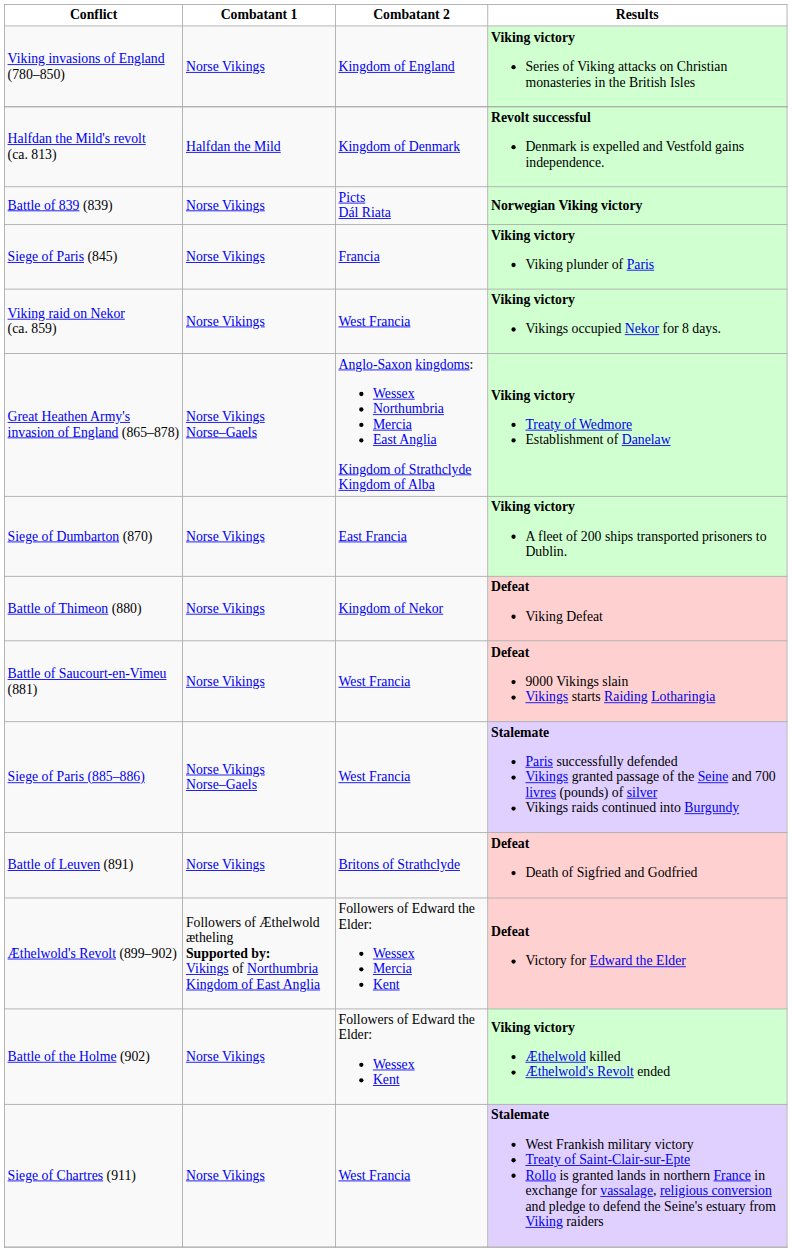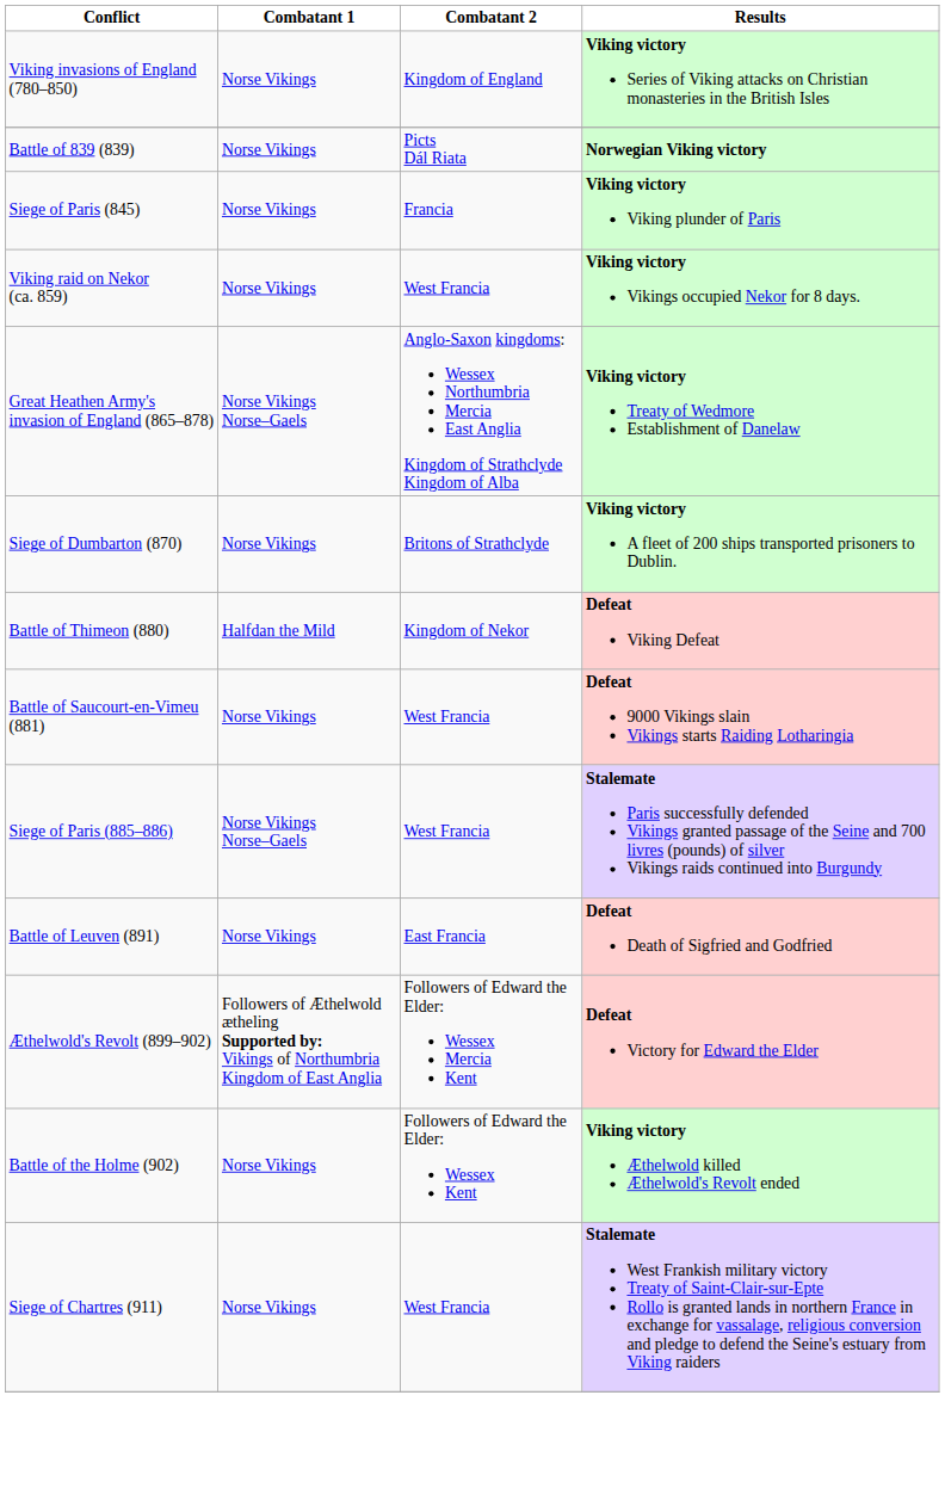 <table class="wikitable">
 <tr>
 <th style="background:white" rowspan="1" width=200px><span>Conflict</span></th>
 <th style="background:white" rowspan="1" width=170px><span>Combatant 1</span></th>
 <th style="background:white" rowspan="1" width=170px><span>Combatant 2</span></th>
 <th style="background:white" rowspan="1" width=340px><span>Results</span></th>
 </tr>
 <tr>
 <td><a href='#'>Viking invasions of England</a> (780–850)</td>
 <td><a href='#'>Norse Vikings</a><br></td>
 <td> <a href='#'>Kingdom of England</a></td>
 <td style="background:#D0FFD0"><strong>Viking victory</strong><br><ul><li>Series of Viking attacks on Christian monasteries in the British Isles</li></ul></td>
 </tr>
 <tr>
-</tr>
-<tr>
-<td><a href='#'>Halfdan the Mild's revolt</a><br>(ca. 813)</td>
-<td><a href='#'>Halfdan the Mild</a></td>
-<td><a href='#'>Kingdom of Denmark</a></td>
-<td style="background:#D0FFD0"><strong>Revolt successful</strong><br><ul><li>Denmark is expelled and Vestfold gains independence.</li></ul></td>
 </tr>
 <tr>
 <td><a href='#'>Battle of 839</a> (839)</td>
 <td><a href='#'>Norse Vikings</a></td>
 <td><a href='#'>Picts</a> <br> <a href='#'>Dál Riata</a></td>
 <td style="background:#D0FFD0"><strong>Norwegian Viking victory</strong></td>
 </tr>
 <tr>
 <td><a href='#'>Siege of Paris</a> (845)</td>
 <td><a href='#'>Norse Vikings</a></td>
 <td><a href='#'>Francia</a></td>
 <td style="background:#D0FFD0"><strong>Viking victory</strong><br><ul><li>Viking plunder of <a href='#'>Paris</a></li></ul></td>
 </tr>
 <tr>
 <td><a href='#'>Viking raid on Nekor</a><br>(ca. 859)</td>
 <td><a href='#'>Norse Vikings</a></td>
 <td><a href='#'>West Francia</a></td>
 <td style="background:#D0FFD0"><strong>Viking victory</strong><br><ul><li>Vikings occupied <a href='#'>Nekor</a> for 8 days.</li></ul></td>
 </tr>
 <tr>
 <td><a href='#'>Great Heathen Army's invasion of England</a> (865–878)</td>
 <td><a href='#'>Norse Vikings</a> <br> <a href='#'>Norse–Gaels</a></td>
 <td><a href='#'>Anglo-Saxon</a> <a href='#'>kingdoms</a>:<br><ul><li><a href='#'>Wessex</a></li><li><a href='#'>Northumbria</a></li><li><a href='#'>Mercia</a></li><li><a href='#'>East Anglia</a></li></ul><a href='#'>Kingdom of Strathclyde</a><br><a href='#'>Kingdom of Alba</a></td>
 <td style="background:#D0FFD0"><strong>Viking victory</strong><br><ul><li><a href='#'>Treaty of Wedmore</a></li><li>Establishment of <a href='#'>Danelaw</a></li></ul></td>
 </tr>
 <tr>
 <td><a href='#'>Siege of Dumbarton</a> (870)</td>
 <td><a href='#'>Norse Vikings</a></td>
-<td><a href='#'>East Francia</a></td>
+<td><a href='#'>Britons of Strathclyde</a></td>
 <td style="background:#D0FFD0"><strong>Viking victory</strong><br><ul><li>A fleet of 200 ships transported prisoners to Dublin.</li></ul></td>
 </tr>
 <tr>
 <td><a href='#'>Battle of Thimeon</a> (880)</td>
-<td><a href='#'>Norse Vikings</a></td>
+<td><a href='#'>Halfdan the Mild</a></td>
 <td><a href='#'>Kingdom of Nekor</a></td>
 <td style="background:#FFD0D0"><strong>Defeat</strong><br><ul><li>Viking Defeat</li></ul></td>
 </tr>
 <tr>
 <td><a href='#'>Battle of Saucourt-en-Vimeu</a> (881)</td>
 <td><a href='#'>Norse Vikings</a></td>
 <td><a href='#'>West Francia</a></td>
 <td style="background:#FFD0D0"><strong>Defeat</strong><br><ul><li>9000 Vikings slain</li><li><a href='#'>Vikings</a> starts <a href='#'>Raiding</a> <a href='#'>Lotharingia</a></li></ul></td>
 </tr>
 <tr>
 <td><a href='#'>Siege of Paris (885–886)</a></td>
 <td><a href='#'>Norse Vikings</a> <br> <a href='#'>Norse–Gaels</a></td>
 <td><a href='#'>West Francia</a></td>
 <td style="background:#E0D0FF"><strong>Stalemate</strong><br><ul><li><a href='#'>Paris</a> successfully defended</li><li><a href='#'>Vikings</a> granted passage of the <a href='#'>Seine</a> and 700 <a href='#'>livres</a> (pounds) of <a href='#'>silver</a></li><li>Vikings raids continued into <a href='#'>Burgundy</a></li></ul></td>
 </tr>
 <tr>
 <td><a href='#'>Battle of Leuven</a> (891)</td>
 <td><a href='#'>Norse Vikings</a></td>
-<td><a href='#'>Britons of Strathclyde</a></td>
+<td><a href='#'>East Francia</a></td>
 <td style="background:#FFD0D0"><strong>Defeat</strong><br><ul><li>Death of Sigfried and Godfried</li></ul></td>
 </tr>
 <tr>
 <td><a href='#'>Æthelwold's Revolt</a> (899–902)</td>
 <td>Followers of Æthelwold ætheling<br><strong>Supported by:</strong><br><a href='#'>Vikings</a> of <a href='#'>Northumbria</a><br><a href='#'>Kingdom of East Anglia</a></td>
 <td>Followers of Edward the Elder:<br><ul><li><a href='#'>Wessex</a></li><li><a href='#'>Mercia</a></li><li><a href='#'>Kent</a></li></ul></td>
 <td style="background:#FFD0D0"><strong>Defeat</strong><br><ul><li>Victory for <a href='#'>Edward the Elder</a></li></ul></td>
 </tr>
 <tr>
 <td><a href='#'>Battle of the Holme</a> (902)</td>
 <td><a href='#'>Norse Vikings</a></td>
 <td>Followers of Edward the Elder:<br><ul><li><a href='#'>Wessex</a></li><li><a href='#'>Kent</a></li></ul></td>
 <td style="background:#D0FFD0"><strong>Viking victory</strong><br><ul><li><a href='#'>Æthelwold</a> killed</li><li><a href='#'>Æthelwold's Revolt</a> ended</li></ul></td>
 </tr>
 <tr>
 <td><a href='#'>Siege of Chartres</a> (911)</td>
 <td><a href='#'>Norse Vikings</a></td>
 <td><a href='#'>West Francia</a></td>
 <td style="background:#E0D0FF"><strong>Stalemate</strong><br><ul><li>West Frankish military victory</li><li><a href='#'>Treaty of Saint-Clair-sur-Epte</a></li><li><a href='#'>Rollo</a> is granted lands in northern <a href='#'>France</a> in exchange for <a href='#'>vassalage</a>, <a href='#'>religious conversion</a> and pledge to defend the Seine's estuary from <a href='#'>Viking</a> raiders</li></ul></td>
 </tr>
 <tr>
 </tr>
 </table>
